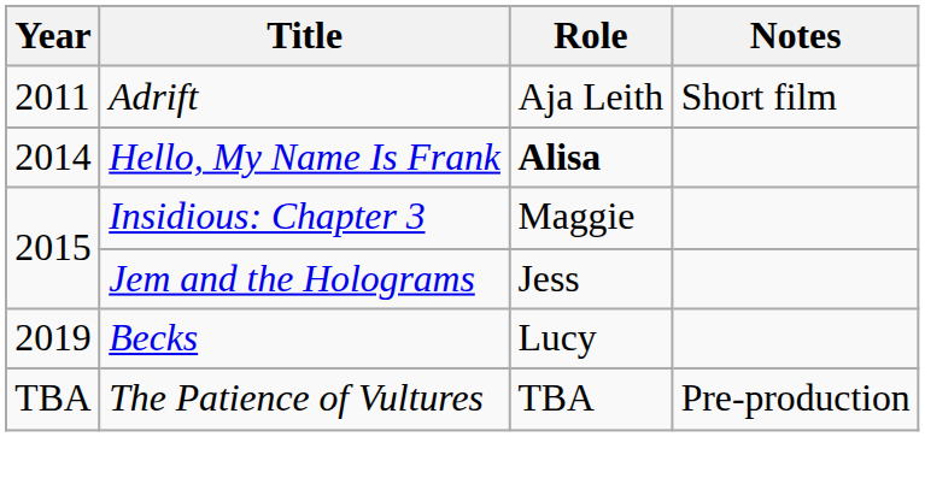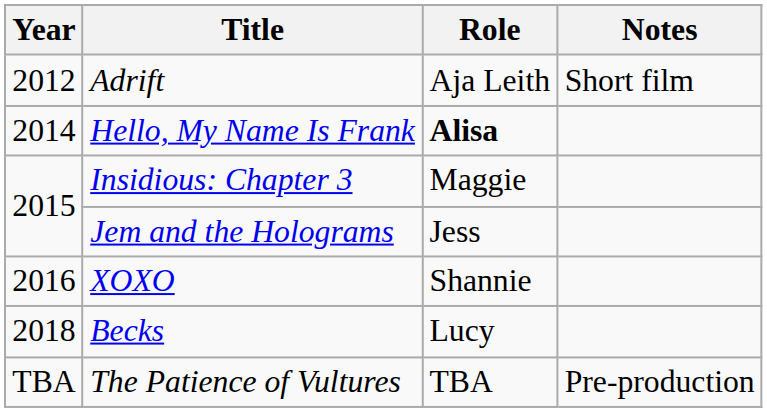 <table class="wikitable sortable">
 <tr>
 <th>Year</th>
 <th>Title</th>
 <th>Role</th>
 <th Class- "Horror/Thriller">Notes</th>
 </tr>
 <tr>
-<td>2011</td>
+<td>2012</td>
 <td><em>Adrift</em></td>
 <td>Aja Leith</td>
 <td>Short film</td>
 </tr>
 <tr>
 <td>2014</td>
 <td><em><a href='#'>Hello, My Name Is Frank</a></em></td>
 <td><strong>Alisa</strong></td>
 <td></td>
 </tr>
 <tr>
 <td rowspan=2>2015</td>
 <td><em><a href='#'>Insidious: Chapter 3</a></em></td>
 <td>Maggie</td>
 <td></td>
 </tr>
 <tr>
 <td><em><a href='#'>Jem and the Holograms</a></em></td>
 <td>Jess</td>
 <td></td>
 </tr>
 <tr>
-<td>2019</td>
+<td>2016</td>
+<td><em><a href='#'>XOXO</a></em></td>
+<td>Shannie</td>
+<td></td>
+</tr>
+<tr>
+<td>2018</td>
 <td><em><a href='#'>Becks</a></em></td>
 <td>Lucy</td>
 <td></td>
 </tr>
 <tr>
 <td>TBA</td>
 <td><em>The Patience of Vultures</em></td>
 <td>TBA</td>
 <td>Pre-production</td>
 </tr>
 </table>
